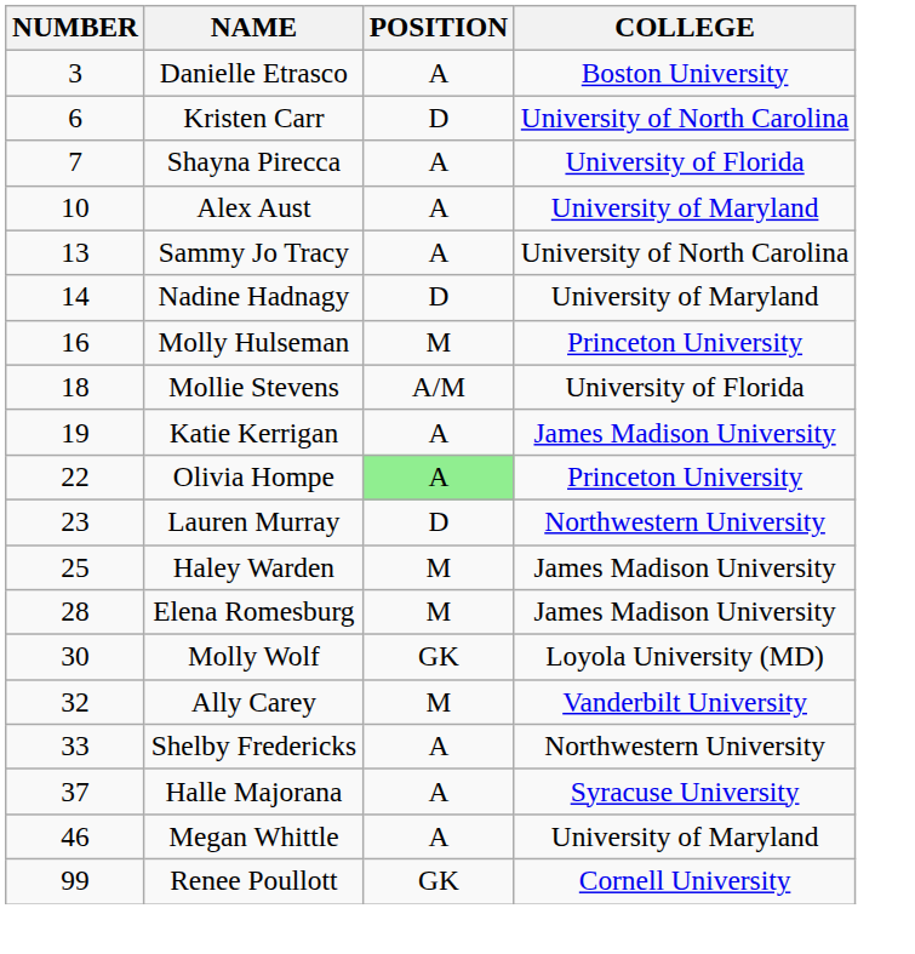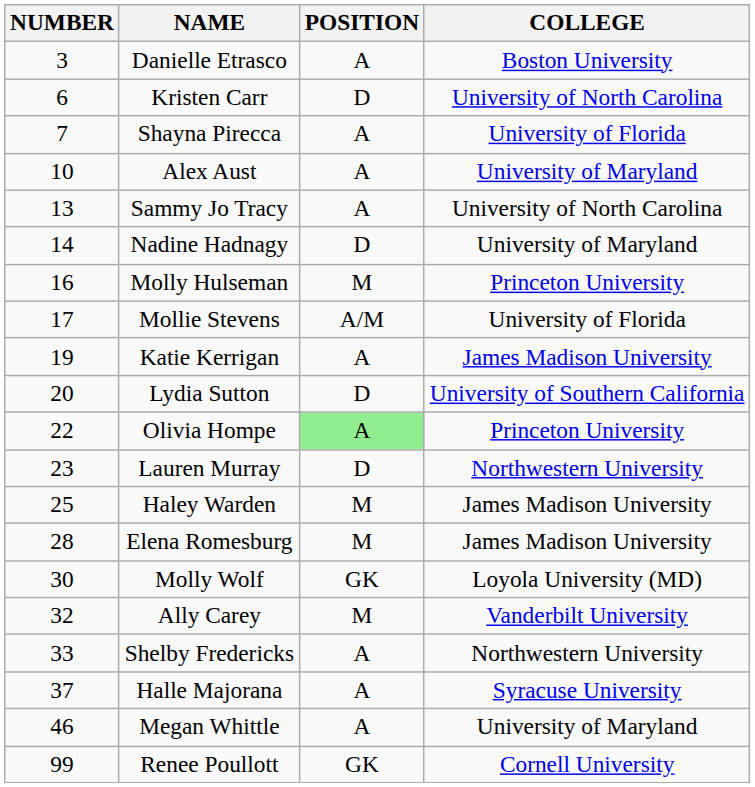 <table class="wikitable" style="text-align:center;">
 <tr>
 <th>NUMBER</th>
 <th>NAME</th>
 <th>POSITION</th>
 <th>COLLEGE</th>
 </tr>
 <tr>
 <td>3</td>
 <td>Danielle Etrasco</td>
 <td>A</td>
 <td><a href='#'>Boston University</a></td>
 </tr>
 <tr>
 <td>6</td>
 <td>Kristen Carr</td>
 <td>D</td>
 <td><a href='#'>University of North Carolina</a></td>
 </tr>
 <tr>
 <td>7</td>
 <td>Shayna Pirecca</td>
 <td>A</td>
 <td><a href='#'>University of Florida</a></td>
 </tr>
 <tr>
 <td>10</td>
 <td>Alex Aust</td>
 <td>A</td>
 <td><a href='#'>University of Maryland</a></td>
 </tr>
 <tr>
 <td>13</td>
 <td>Sammy Jo Tracy</td>
 <td>A</td>
 <td>University of North Carolina</td>
 </tr>
 <tr>
 <td>14</td>
 <td>Nadine Hadnagy</td>
 <td>D</td>
 <td>University of Maryland</td>
 </tr>
 <tr>
 <td>16</td>
 <td>Molly Hulseman</td>
 <td>M</td>
 <td><a href='#'>Princeton University</a></td>
 </tr>
 <tr>
-<td>18</td>
+<td>17</td>
 <td>Mollie Stevens</td>
 <td>A/M</td>
 <td>University of Florida</td>
 </tr>
 <tr>
 <td>19</td>
 <td>Katie Kerrigan</td>
 <td>A</td>
 <td><a href='#'>James Madison University</a></td>
+</tr>
+<tr>
+<td>20</td>
+<td>Lydia Sutton</td>
+<td>D</td>
+<td><a href='#'>University of Southern California</a></td>
 </tr>
 <tr>
 <td>22</td>
 <td>Olivia Hompe</td>
 <td style="background: lightgreen;">A</td>
 <td><a href='#'>Princeton University</a></td>
 </tr>
 <tr>
 <td>23</td>
 <td>Lauren Murray</td>
 <td>D</td>
 <td><a href='#'>Northwestern University</a></td>
 </tr>
 <tr>
 <td>25</td>
 <td>Haley Warden</td>
 <td>M</td>
 <td>James Madison University</td>
 </tr>
 <tr>
 <td>28</td>
 <td>Elena Romesburg</td>
 <td>M</td>
 <td>James Madison University</td>
 </tr>
 <tr>
 <td>30</td>
 <td>Molly Wolf</td>
 <td>GK</td>
 <td>Loyola University (MD)</td>
 </tr>
 <tr>
 <td>32</td>
 <td>Ally Carey</td>
 <td>M</td>
 <td><a href='#'>Vanderbilt University</a></td>
 </tr>
 <tr>
 <td>33</td>
 <td>Shelby Fredericks</td>
 <td>A</td>
 <td>Northwestern University</td>
 </tr>
 <tr>
 <td>37</td>
 <td>Halle Majorana</td>
 <td>A</td>
 <td><a href='#'>Syracuse University</a></td>
 </tr>
 <tr>
 <td>46</td>
 <td>Megan Whittle</td>
 <td>A</td>
 <td>University of Maryland</td>
 </tr>
 <tr>
 <td>99</td>
 <td>Renee Poullott</td>
 <td>GK</td>
 <td><a href='#'>Cornell University</a></td>
 </tr>
 <tr>
 </tr>
 </table>
